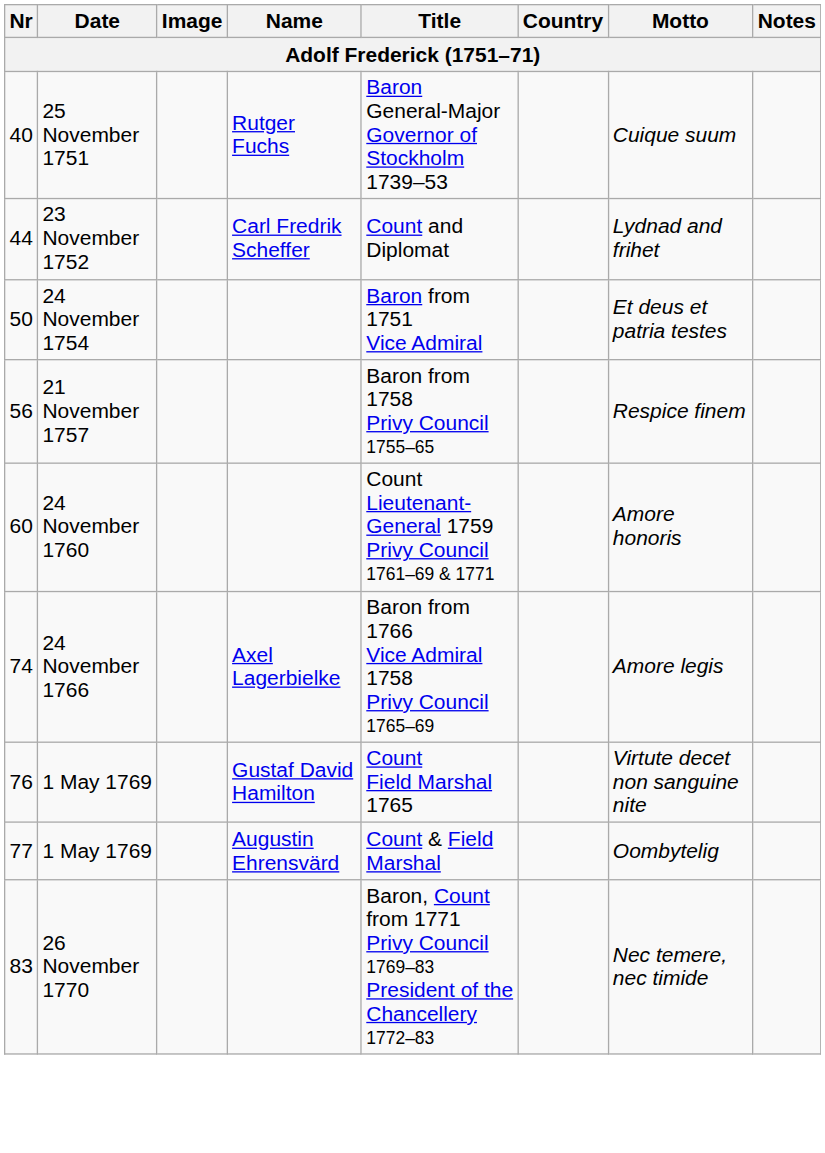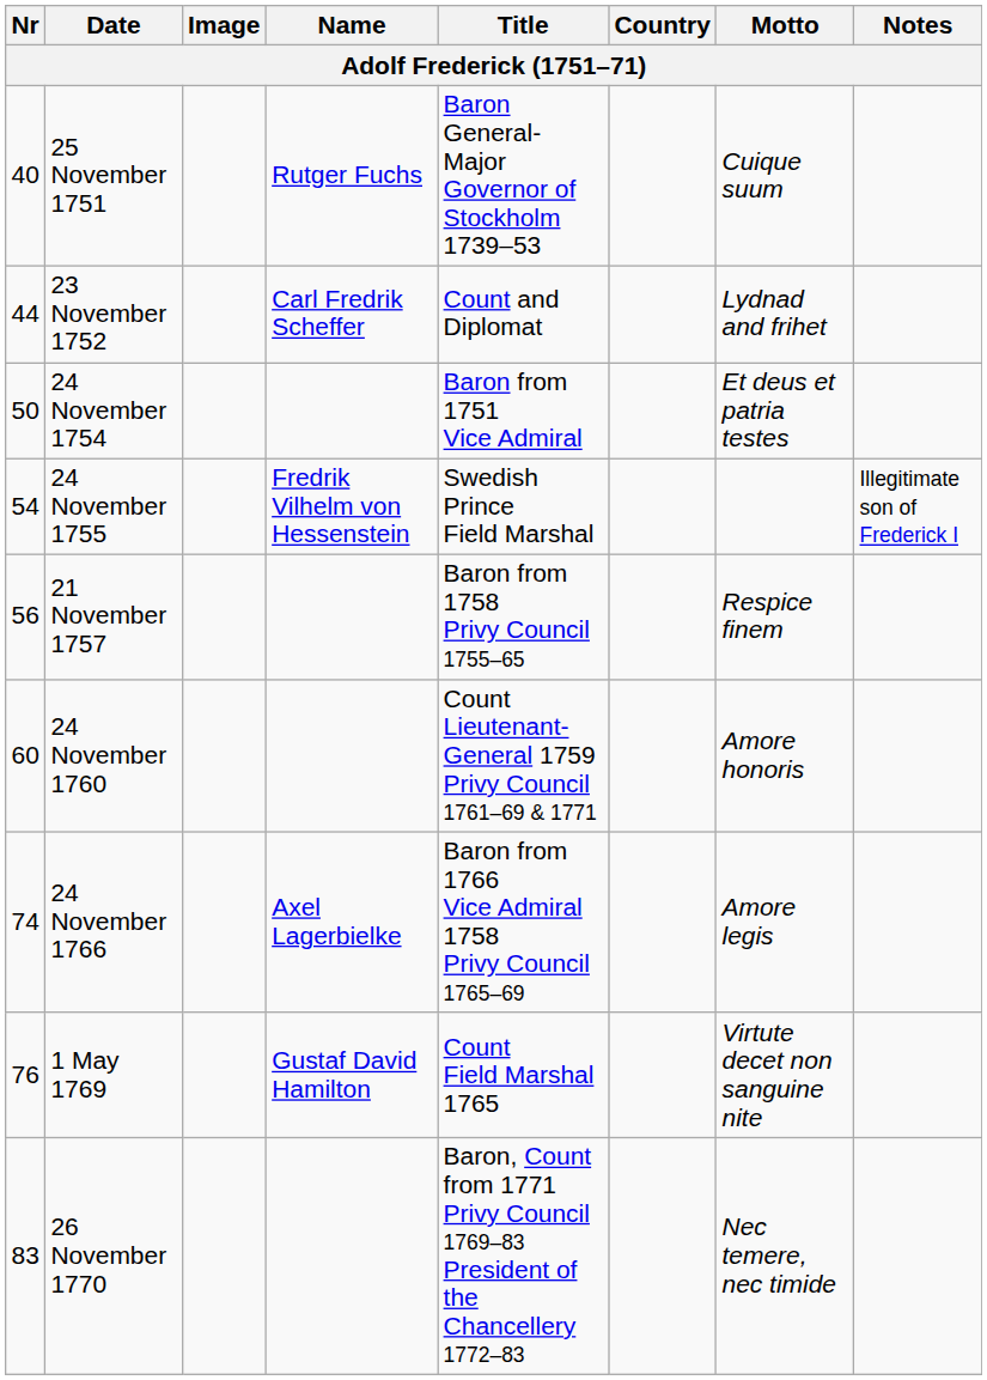 <table class="wikitable" width=100%>
 <tr>
 <th>Nr</th>
 <th>Date</th>
 <th>Image</th>
 <th>Name</th>
 <th>Title</th>
 <th>Country</th>
 <th>Motto</th>
 <th>Notes</th>
 </tr>
 <tr>
 <th colspan=8>Adolf Frederick (1751–71)</th>
 </tr>
 <tr>
 <td>40</td>
 <td>25 November 1751</td>
 <td></td>
 <td><a href='#'>Rutger Fuchs</a></td>
 <td><a href='#'>Baron</a><br>General-Major<br><a href='#'>Governor of Stockholm</a> 1739–53</td>
 <td></td>
 <td><em>Cuique suum</em></td>
 <td></td>
 </tr>
 <tr>
 <td>44</td>
 <td>23 November 1752</td>
 <td></td>
 <td><a href='#'>Carl Fredrik Scheffer</a></td>
 <td><a href='#'>Count</a> and Diplomat</td>
 <td></td>
 <td><em>Lydnad and frihet</em></td>
 <td></td>
 </tr>
 <tr>
 <td>50</td>
 <td>24 November 1754</td>
 <td></td>
 <td></td>
 <td><a href='#'>Baron</a> from 1751<br><a href='#'>Vice Admiral</a></td>
 <td></td>
 <td><em>Et deus et patria testes</em></td>
 <td></td>
 </tr>
 <tr>
+<td>54</td>
+<td>24 November 1755</td>
+<td></td>
+<td><a href='#'>Fredrik Vilhelm von Hessenstein</a></td>
+<td>Swedish Prince<br>Field Marshal</td>
+<td></td>
+<td></td>
+<td><small>Illegitimate son of <a href='#'>Frederick I</a></small></td>
+</tr>
+<tr>
 <td>56</td>
 <td>21 November 1757</td>
 <td></td>
 <td></td>
 <td>Baron from 1758<br><a href='#'>Privy Council</a> <small>1755–65</small></td>
 <td></td>
 <td><em>Respice finem</em></td>
 <td></td>
 </tr>
 <tr>
 <td>60</td>
 <td>24 November 1760</td>
 <td></td>
 <td></td>
 <td>Count<br><a href='#'>Lieutenant-General</a> 1759<br><a href='#'>Privy Council</a> <small>1761–69 & 1771</small></td>
 <td></td>
 <td><em>Amore honoris</em></td>
 <td></td>
 </tr>
 <tr>
 <td>74</td>
 <td>24 November 1766</td>
 <td></td>
 <td><a href='#'>Axel Lagerbielke</a></td>
 <td>Baron from 1766<br><a href='#'>Vice Admiral</a> 1758<br><a href='#'>Privy Council</a> <small>1765–69</small></td>
 <td></td>
 <td><em>Amore legis</em></td>
 <td></td>
 </tr>
 <tr>
 <td>76</td>
 <td>1 May 1769</td>
 <td></td>
 <td><a href='#'>Gustaf David Hamilton</a></td>
 <td><a href='#'>Count</a><br><a href='#'>Field Marshal</a> 1765</td>
 <td></td>
 <td><em>Virtute decet non sanguine nite</em></td>
 <td></td>
 </tr>
 <tr>
-<td>77</td>
-<td>1 May 1769</td>
-<td></td>
-<td><a href='#'>Augustin Ehrensvärd</a></td>
-<td><a href='#'>Count</a> & <a href='#'>Field Marshal</a></td>
-<td></td>
-<td><em>Oombytelig</em></td>
-<td></td>
-</tr>
-<tr>
 <td>83</td>
 <td>26 November 1770</td>
 <td></td>
 <td></td>
 <td>Baron, <a href='#'>Count</a> from 1771<br><a href='#'>Privy Council</a> <small>1769–83</small><br><a href='#'>President of the Chancellery</a> <small>1772–83</small></td>
 <td></td>
 <td><em>Nec temere, nec timide</em></td>
 <td></td>
 </tr>
 </table>
